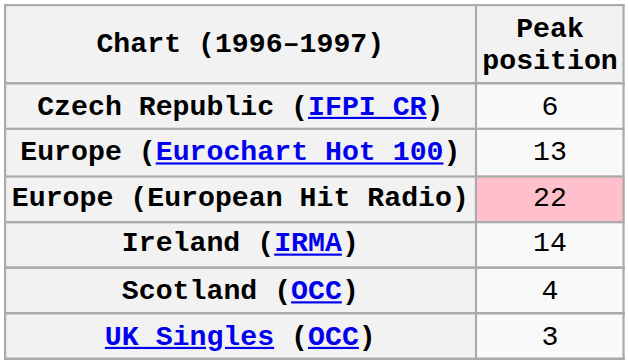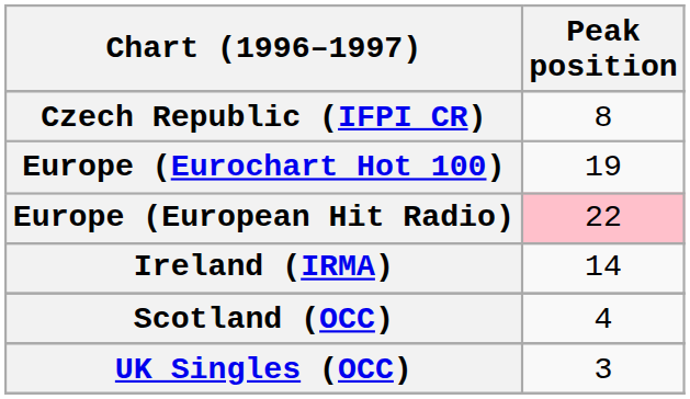 <table class="wikitable sortable plainrowheaders" style="text-align:center">
 <tr>
 <th scope="col">Chart (1996–1997)</th>
 <th scope="col">Peak<br>position</th>
 </tr>
 <tr>
 </tr>
 <tr>
 </tr>
 <tr>
 </tr>
 <tr>
 <th scope="row">Czech Republic (<a href='#'>IFPI CR</a>)</th>
-<td>6</td>
+<td>8</td>
 </tr>
 <tr>
 <th scope="row">Europe (<a href='#'>Eurochart Hot 100</a>)</th>
-<td>13</td>
+<td>19</td>
 </tr>
 <tr>
 <th scope="row">Europe (European Hit Radio)</th>
 <td style="background: pink; text-align:center;">22</td>
 </tr>
 <tr>
 </tr>
 <tr>
 </tr>
 <tr>
 <th scope="row">Ireland (<a href='#'>IRMA</a>)</th>
 <td>14</td>
 </tr>
 <tr>
 </tr>
 <tr>
 </tr>
 <tr>
 </tr>
 <tr>
 <th scope="row">Scotland (<a href='#'>OCC</a>)</th>
 <td>4</td>
 </tr>
 <tr>
 </tr>
 <tr>
 </tr>
 <tr>
 <th scope="row"><a href='#'>UK Singles</a> (<a href='#'>OCC</a>)</th>
 <td>3</td>
 </tr>
 <tr>
 </tr>
 </table>
